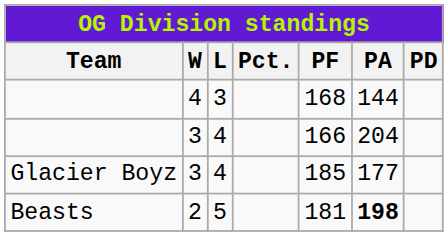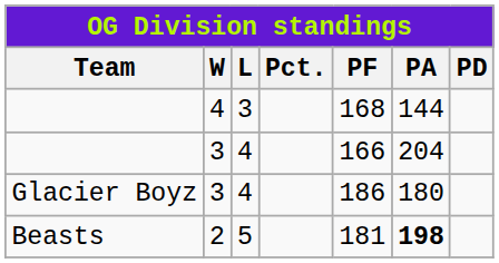 <table class="wikitable">
 <tr>
 <th colspan=8 style="background:#6219d3; color:#b4f500"><strong>OG Division standings</strong></th>
 </tr>
 <tr>
 <th>Team</th>
 <th>W</th>
 <th>L</th>
 <th>Pct.</th>
 <th>PF</th>
 <th>PA</th>
 <th>PD</th>
 </tr>
 <tr align=center>
 <td align=left></td>
 <td>4</td>
 <td>3</td>
 <td></td>
 <td>168</td>
 <td>144</td>
 <td></td>
 </tr>
 <tr align=center>
 <td align=left></td>
 <td>3</td>
 <td>4</td>
 <td></td>
 <td>166</td>
 <td>204</td>
 <td></td>
 </tr>
 <tr align=center>
 <td align=left>Glacier Boyz</td>
 <td>3</td>
 <td>4</td>
 <td></td>
-<td>185</td>
-<td>177</td>
+<td>186</td>
+<td>180</td>
 <td></td>
 </tr>
 <tr align=center|-align=center>
 <td align=left>Beasts</td>
 <td>2</td>
 <td>5</td>
 <td></td>
 <td>181</td>
 <td><strong>198</strong></td>
 <td></td>
 </tr>
 </table>
